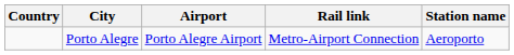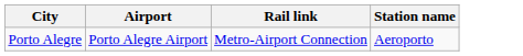 <table class="wikitable">
 <tr>
-<th>Country</th>
 <th>City</th>
 <th>Airport</th>
 <th>Rail link</th>
 <th>Station name</th>
 </tr>
 <tr>
-<td></td>
 <td><a href='#'>Porto Alegre</a></td>
 <td><a href='#'>Porto Alegre Airport</a></td>
 <td><a href='#'>Metro-Airport Connection</a></td>
 <td><a href='#'>Aeroporto</a></td>
 </tr>
 </table>
